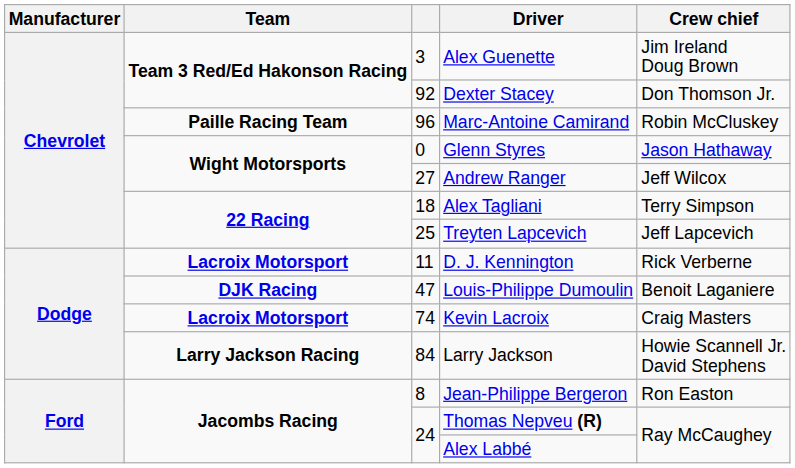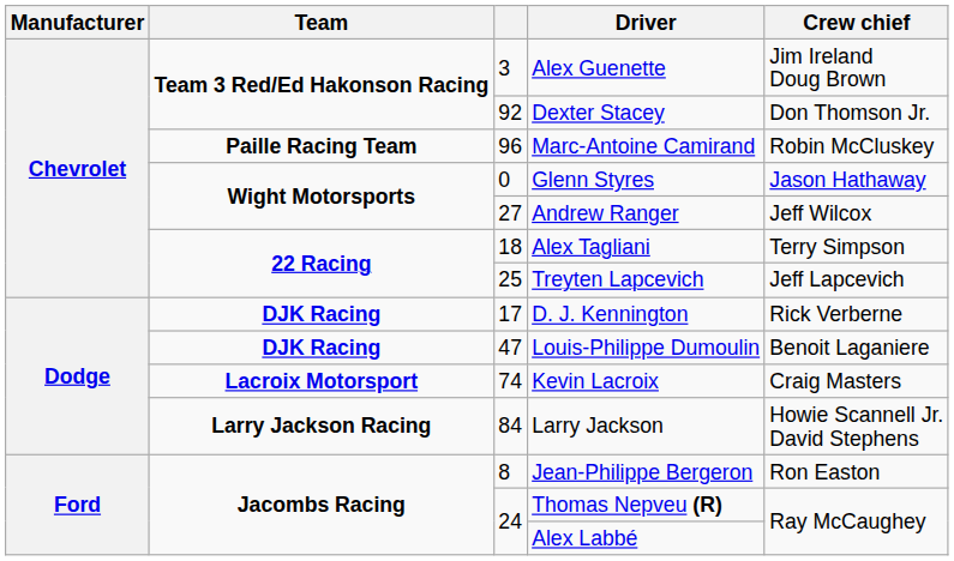 <table class="wikitable" style="font-size: 95%;">
 <tr>
 <th>Manufacturer</th>
 <th>Team</th>
 <th></th>
 <th>Driver</th>
 <th>Crew chief</th>
 </tr>
 <tr>
 <th rowspan="7"><a href='#'>Chevrolet</a></th>
 <td rowspan="2" style="text-align:center;"><strong>Team 3 Red/Ed Hakonson Racing</strong></td>
 <td>3</td>
 <td><a href='#'>Alex Guenette</a></td>
 <td>Jim Ireland <small></small> <br> Doug Brown <small></small></td>
 </tr>
 <tr>
 <td>92</td>
 <td><a href='#'>Dexter Stacey</a></td>
 <td>Don Thomson Jr.</td>
 </tr>
 <tr>
 <td style="text-align:center;"><strong>Paille Racing Team</strong></td>
 <td>96</td>
 <td><a href='#'>Marc-Antoine Camirand</a></td>
 <td>Robin McCluskey</td>
 </tr>
 <tr>
 <td rowspan="2" style="text-align:center;"><strong>Wight Motorsports</strong></td>
 <td>0</td>
 <td><a href='#'>Glenn Styres</a></td>
 <td><a href='#'>Jason Hathaway</a></td>
 </tr>
 <tr>
 <td>27</td>
 <td><a href='#'>Andrew Ranger</a></td>
 <td>Jeff Wilcox</td>
 </tr>
 <tr>
 <td rowspan="2" style="text-align:center;"><strong><a href='#'>22 Racing</a></strong></td>
 <td>18</td>
 <td><a href='#'>Alex Tagliani</a></td>
 <td>Terry Simpson</td>
 </tr>
 <tr>
 <td>25</td>
 <td><a href='#'>Treyten Lapcevich</a></td>
 <td>Jeff Lapcevich</td>
 </tr>
 <tr>
 <th rowspan="4"><a href='#'>Dodge</a></th>
-<td style="text-align:center;"><strong><a href='#'>Lacroix Motorsport</a></strong></td>
-<td>11</td>
+<td style="text-align:center;"><strong><a href='#'>DJK Racing</a></strong></td>
+<td>17</td>
 <td><a href='#'>D. J. Kennington</a></td>
 <td>Rick Verberne</td>
 </tr>
 <tr>
 <td style="text-align:center;"><strong><a href='#'>DJK Racing</a></strong></td>
 <td>47</td>
 <td><a href='#'>Louis-Philippe Dumoulin</a></td>
 <td>Benoit Laganiere</td>
 </tr>
 <tr>
 <td style="text-align:center;"><strong><a href='#'>Lacroix Motorsport</a></strong></td>
 <td>74</td>
 <td><a href='#'>Kevin Lacroix</a></td>
 <td>Craig Masters</td>
 </tr>
 <tr>
 <td style="text-align:center;"><strong>Larry Jackson Racing</strong></td>
 <td>84</td>
 <td>Larry Jackson</td>
 <td>Howie Scannell Jr. <small></small> <br> David Stephens <small></small></td>
 </tr>
 <tr>
 <th rowspan="3"><a href='#'>Ford</a></th>
 <td rowspan="3" style="text-align:center;"><strong>Jacombs Racing</strong></td>
 <td>8</td>
 <td><a href='#'>Jean-Philippe Bergeron</a></td>
 <td>Ron Easton</td>
 </tr>
 <tr>
 <td rowspan="2">24</td>
 <td><a href='#'>Thomas Nepveu</a> <strong>(R)</strong> <small></small></td>
 <td rowspan="2">Ray McCaughey</td>
 </tr>
 <tr>
 <td><a href='#'>Alex Labbé</a> <small></small></td>
 </tr>
 </table>
